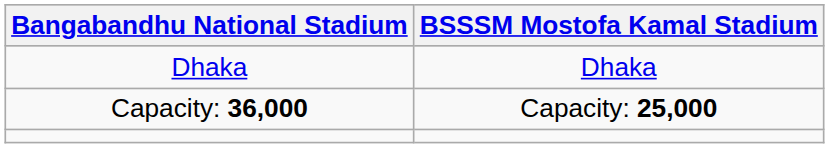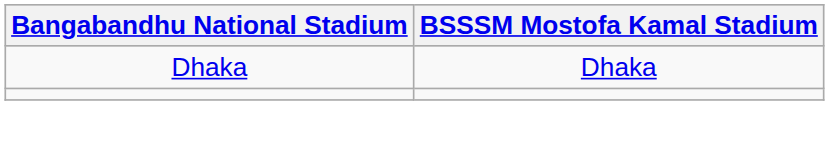 <table class="wikitable" style="text-align:center;margin:1em auto;">
 <tr>
 <th><a href='#'>Bangabandhu National Stadium</a></th>
 <th><a href='#'>BSSSM Mostofa Kamal Stadium</a></th>
 </tr>
 <tr>
 <td><a href='#'>Dhaka</a></td>
 <td><a href='#'>Dhaka</a></td>
 </tr>
 <tr>
-<td>Capacity: <strong>36,000</strong></td>
-<td>Capacity: <strong>25,000</strong></td>
-</tr>
-<tr>
 <td></td>
 <td></td>
 </tr>
 </table>
